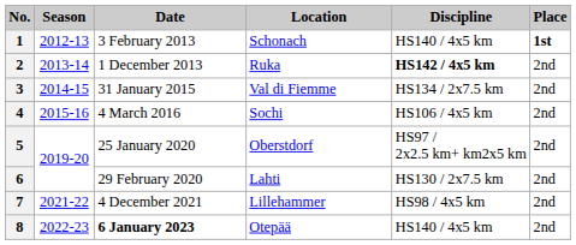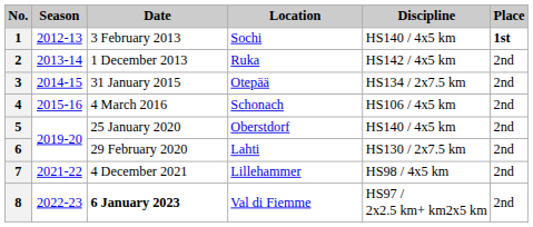 <table class="wikitable sortable plainrowheaders" cellpadding="3" cellspacing="0" border="1" style="background:#fff; font-size:86%; border:gray solid 1px; border-collapse:collapse;">
 <tr style="background:#ccc; text-align:center;">
 <th scope="col" style="background:#ccc; width:15px;">No.</th>
 <th scope="col" style="background:#ccc; width:50px;">Season</th>
 <th scope="col" style="background:#ccc; width:135px;">Date</th>
 <th scope="col" style="background:#ccc; width:130px;">Location</th>
 <th scope="col" style="background:#ccc; width:120px;">Discipline</th>
 <th scope="col" style="background:#ccc; width:30px;">Place</th>
 </tr>
 <tr>
 <th scope=row>1</th>
 <td rowspan=1 align=center><a href='#'>2012-13</a></td>
 <td>3 February 2013</td>
-<td> <a href='#'>Schonach</a></td>
+<td> <a href='#'>Sochi</a></td>
 <td>HS140 / 4x5 km</td>
 <td><strong>1st</strong></td>
 </tr>
 <tr>
 <th scope=row>2</th>
 <td rowspan=1 align=center><a href='#'>2013-14</a></td>
 <td>1 December 2013</td>
 <td> <a href='#'>Ruka</a></td>
-<td><strong>HS142 / 4x5 km</strong></td>
+<td>HS142 / 4x5 km</td>
 <td>2nd</td>
 </tr>
 <tr>
 <th scope=row>3</th>
 <td rowspan=1 align=center><a href='#'>2014-15</a></td>
 <td>31 January 2015</td>
-<td> <a href='#'>Val di Fiemme</a></td>
+<td> <a href='#'>Otepää</a></td>
 <td>HS134 / 2x7.5 km</td>
 <td>2nd</td>
 </tr>
 <tr>
 <th scope=row>4</th>
 <td rowspan=1 align=center><a href='#'>2015-16</a></td>
 <td>4 March 2016</td>
-<td> <a href='#'>Sochi</a></td>
+<td> <a href='#'>Schonach</a></td>
 <td>HS106 / 4x5 km</td>
 <td>2nd</td>
 </tr>
 <tr>
 <th scope=row>5</th>
 <td rowspan=2 align=center><a href='#'>2019-20</a></td>
 <td>25 January 2020</td>
 <td> <a href='#'>Oberstdorf</a></td>
-<td>HS97 / 2x2.5 km+ km2x5 km</td>
+<td>HS140 / 4x5 km</td>
 <td>2nd</td>
 </tr>
 <tr>
 <th scope=row>6</th>
 <td>29 February 2020</td>
 <td> <a href='#'>Lahti</a></td>
 <td>HS130 / 2x7.5 km</td>
 <td>2nd</td>
 </tr>
 <tr>
 <th scope=row>7</th>
 <td rowspan=1 align=center><a href='#'>2021-22</a></td>
 <td>4 December 2021</td>
 <td> <a href='#'>Lillehammer</a></td>
 <td>HS98 / 4x5 km</td>
 <td>2nd</td>
 </tr>
 <tr>
 <th scope=row>8</th>
 <td rowspan=1 align=center><a href='#'>2022-23</a></td>
 <td><strong>6 January 2023</strong></td>
-<td> <a href='#'>Otepää</a></td>
-<td>HS140 / 4x5 km</td>
+<td> <a href='#'>Val di Fiemme</a></td>
+<td>HS97 / 2x2.5 km+ km2x5 km</td>
 <td>2nd</td>
 </tr>
 </table>
